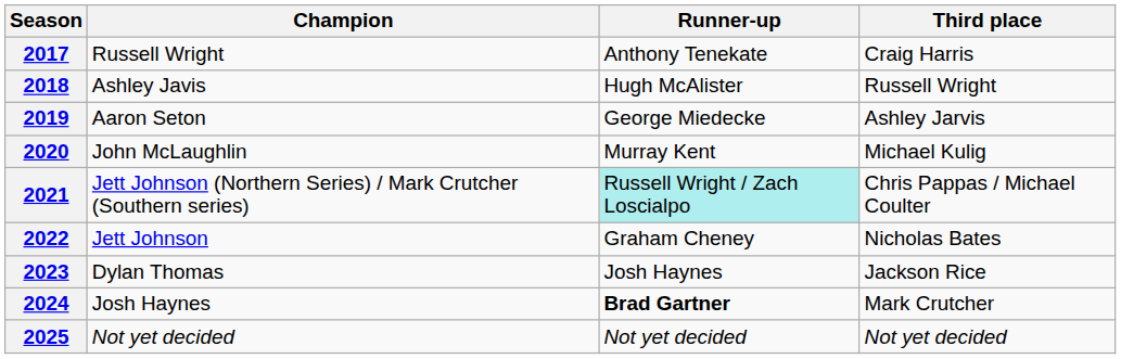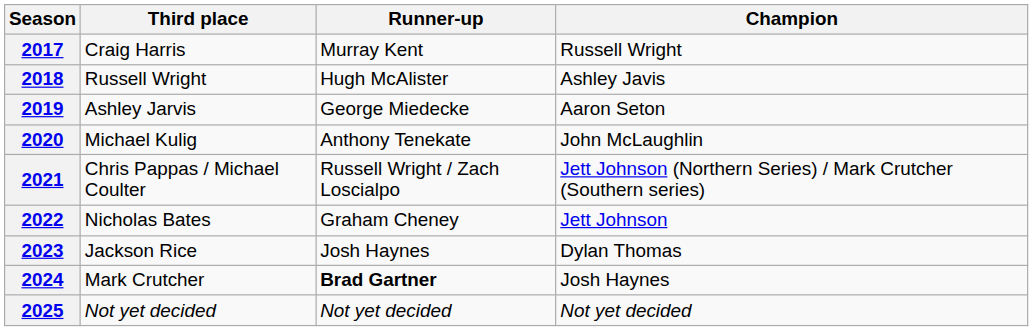 <table class="wikitable">
 <tr>
 <th>Season</th>
+<th>Third place</th>
+<th>Runner-up</th>
 <th>Champion</th>
-<th>Runner-up</th>
-<th>Third place</th>
 </tr>
 <tr>
 <th><a href='#'>2017</a></th>
+<td>Craig Harris</td>
+<td>Murray Kent</td>
 <td>Russell Wright</td>
-<td>Anthony Tenekate</td>
-<td>Craig Harris</td>
 </tr>
 <tr>
 <th><a href='#'>2018</a></th>
+<td>Russell Wright</td>
+<td>Hugh McAlister</td>
 <td>Ashley Javis</td>
-<td>Hugh McAlister</td>
-<td>Russell Wright</td>
 </tr>
 <tr>
 <th><a href='#'>2019</a></th>
+<td>Ashley Jarvis</td>
+<td>George Miedecke</td>
 <td>Aaron Seton</td>
-<td>George Miedecke</td>
-<td>Ashley Jarvis</td>
 </tr>
 <tr>
 <th><a href='#'>2020</a></th>
+<td>Michael Kulig</td>
+<td>Anthony Tenekate</td>
 <td>John McLaughlin</td>
-<td>Murray Kent</td>
-<td>Michael Kulig</td>
 </tr>
 <tr>
 <th><a href='#'>2021</a></th>
+<td>Chris Pappas / Michael Coulter</td>
+<td>Russell Wright / Zach Loscialpo</td>
 <td><a href='#'>Jett Johnson</a> (Northern Series) / Mark Crutcher (Southern series)</td>
-<td style="background: paleturquoise;">Russell Wright / Zach Loscialpo</td>
-<td>Chris Pappas / Michael Coulter</td>
 </tr>
 <tr>
 <th><a href='#'>2022</a></th>
+<td>Nicholas Bates</td>
+<td>Graham Cheney</td>
 <td><a href='#'>Jett Johnson</a></td>
-<td>Graham Cheney</td>
-<td>Nicholas Bates</td>
 </tr>
 <tr>
 <th><a href='#'>2023</a></th>
+<td>Jackson Rice</td>
+<td>Josh Haynes</td>
 <td>Dylan Thomas</td>
-<td>Josh Haynes</td>
-<td>Jackson Rice</td>
 </tr>
 <tr>
 <th><a href='#'>2024</a></th>
+<td>Mark Crutcher</td>
+<td><strong>Brad Gartner</strong></td>
 <td>Josh Haynes</td>
-<td><strong>Brad Gartner</strong></td>
-<td>Mark Crutcher</td>
 </tr>
 <tr>
 <th><a href='#'>2025</a></th>
 <td><em>Not yet decided</em></td>
 <td><em>Not yet decided</em></td>
 <td><em>Not yet decided</em></td>
 </tr>
 </table>
